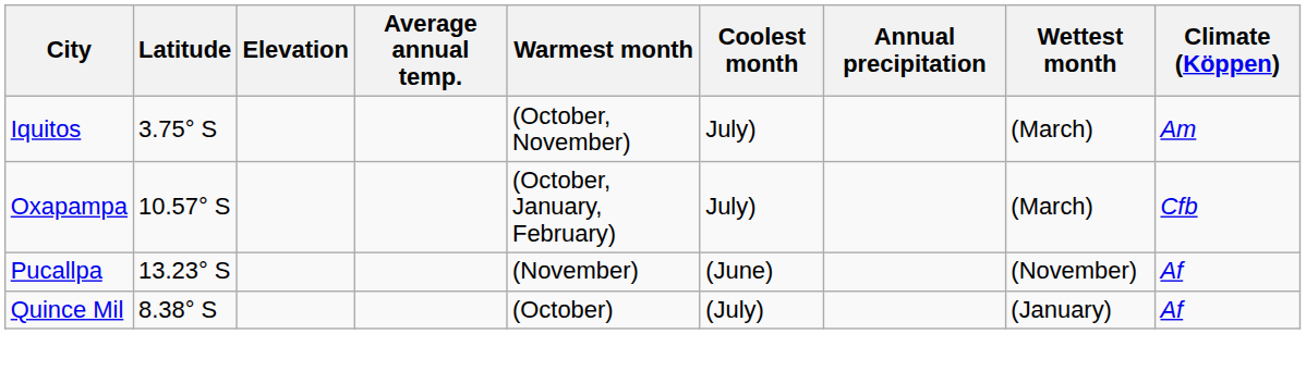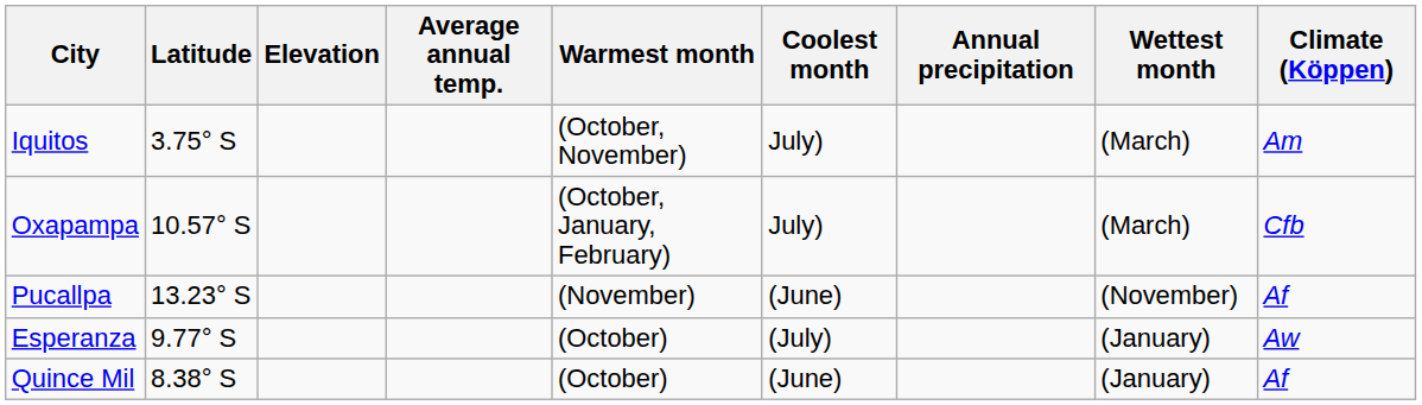 <table class="wikitable">
 <tr>
 <th>City</th>
 <th>Latitude</th>
 <th>Elevation</th>
 <th>Average annual temp.</th>
 <th>Warmest month</th>
 <th>Coolest month</th>
 <th>Annual precipitation</th>
 <th>Wettest month</th>
 <th>Climate (<a href='#'>Köppen</a>)</th>
 </tr>
 <tr>
 <td><a href='#'>Iquitos</a></td>
 <td>3.75° S</td>
 <td></td>
 <td></td>
 <td> (October, November)</td>
 <td> July)</td>
 <td></td>
 <td> (March)</td>
 <td><em><a href='#'>Am</a></em></td>
 </tr>
 <tr>
 <td><a href='#'>Oxapampa</a></td>
 <td>10.57° S</td>
 <td></td>
 <td></td>
 <td> (October, January, February)</td>
 <td> July)</td>
 <td></td>
 <td> (March)</td>
 <td><em><a href='#'>Cfb</a></em></td>
 </tr>
 <tr>
 <td><a href='#'>Pucallpa</a></td>
 <td>13.23° S</td>
 <td></td>
 <td></td>
 <td> (November)</td>
 <td> (June)</td>
 <td></td>
 <td> (November)</td>
 <td><em><a href='#'>Af</a></em></td>
 </tr>
 <tr>
-<td><a href='#'>Quince Mil</a></td>
-<td>8.38° S</td>
+<td><a href='#'>Esperanza</a></td>
+<td>9.77° S</td>
 <td></td>
 <td></td>
 <td> (October)</td>
 <td> (July)</td>
 <td></td>
 <td> (January)</td>
+<td><em><a href='#'>Aw</a></em></td>
+</tr>
+<tr>
+<td><a href='#'>Quince Mil</a></td>
+<td>8.38° S</td>
+<td></td>
+<td></td>
+<td> (October)</td>
+<td> (June)</td>
+<td></td>
+<td> (January)</td>
 <td><em><a href='#'>Af</a></em></td>
 </tr>
 </table>
